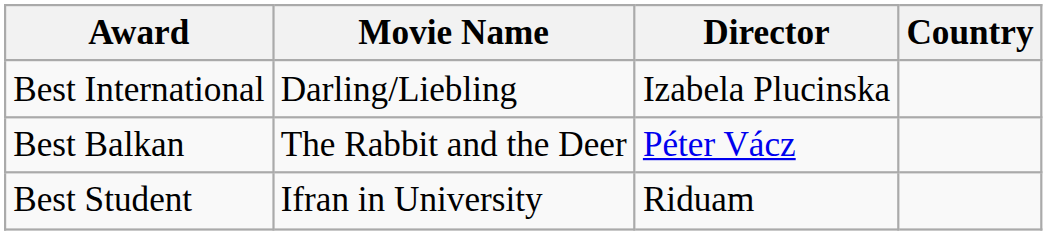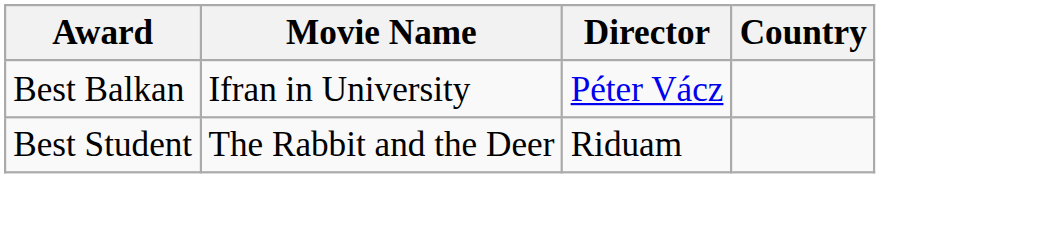 <table class="wikitable">
 <tr>
 <th>Award</th>
 <th>Movie Name</th>
 <th>Director</th>
 <th>Country</th>
 </tr>
 <tr>
-<td>Best International</td>
-<td>Darling/Liebling</td>
-<td>Izabela Plucinska</td>
-<td></td>
-</tr>
-<tr>
 <td>Best Balkan</td>
-<td>The Rabbit and the Deer</td>
+<td>Ifran in University</td>
 <td><a href='#'>Péter Vácz</a></td>
 <td></td>
 </tr>
 <tr>
 <td>Best Student</td>
-<td>Ifran in University</td>
+<td>The Rabbit and the Deer</td>
 <td>Riduam</td>
 <td></td>
 </tr>
 </table>
